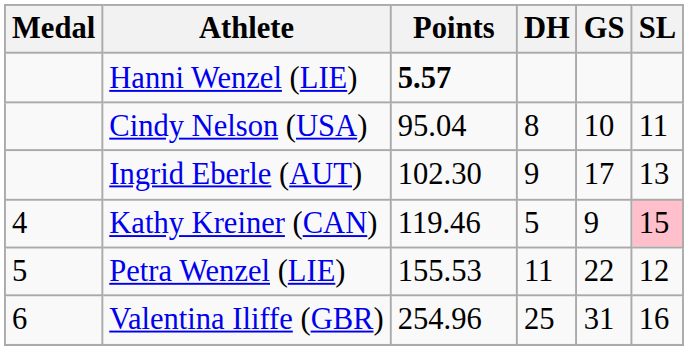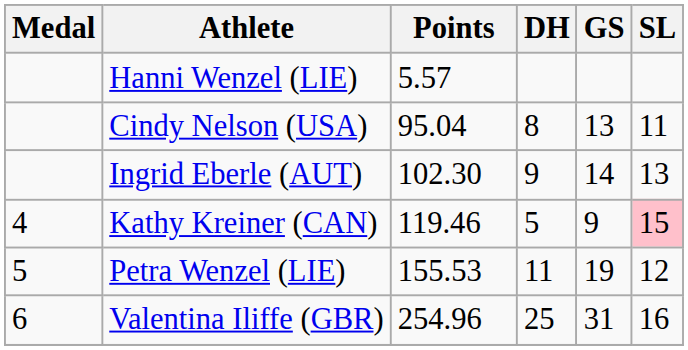 <table class=wikitable style="font-size:100%;" style="text-align:center">
 <tr bgcolor="#efefef">
 <th>Medal</th>
 <th>Athlete</th>
 <th>  Points  </th>
 <th>DH</th>
 <th>GS</th>
 <th>SL</th>
 </tr>
 <tr>
 <td></td>
 <td align=left> <a href='#'>Hanni Wenzel</a> (<a href='#'>LIE</a>)</td>
-<td><strong>5.57</strong></td>
+<td>5.57</td>
 <td></td>
 <td></td>
 <td></td>
 </tr>
 <tr>
 <td></td>
 <td align=left> <a href='#'>Cindy Nelson</a> (<a href='#'>USA</a>)</td>
 <td>95.04</td>
 <td>8</td>
-<td>10</td>
+<td>13</td>
 <td>11</td>
 </tr>
 <tr>
 <td></td>
 <td align=left> <a href='#'>Ingrid Eberle</a> (<a href='#'>AUT</a>)</td>
 <td>102.30</td>
 <td>9</td>
-<td>17</td>
+<td>14</td>
 <td>13</td>
 </tr>
 <tr>
 <td>4</td>
 <td align=left> <a href='#'>Kathy Kreiner</a> (<a href='#'>CAN</a>)</td>
 <td>119.46</td>
 <td>5</td>
 <td>9</td>
 <td style="background: pink;">15</td>
 </tr>
 <tr>
 <td>5</td>
 <td align=left> <a href='#'>Petra Wenzel</a> (<a href='#'>LIE</a>)</td>
 <td>155.53</td>
 <td>11</td>
-<td>22</td>
+<td>19</td>
 <td>12</td>
 </tr>
 <tr>
 <td>6</td>
 <td align=left> <a href='#'>Valentina Iliffe</a> (<a href='#'>GBR</a>)</td>
 <td>254.96</td>
 <td>25</td>
 <td>31</td>
 <td>16</td>
 </tr>
 <tr>
 </tr>
 </table>
